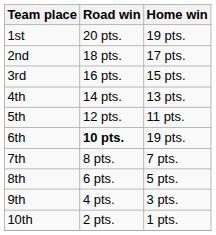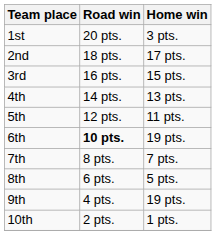 <table class="wikitable">
 <tr>
 <th>Team place</th>
 <th>Road win</th>
 <th>Home win</th>
 </tr>
 <tr>
 <td>1st</td>
 <td>20 pts.</td>
-<td>19 pts.</td>
+<td>3 pts.</td>
 </tr>
 <tr>
 <td>2nd</td>
 <td>18 pts.</td>
 <td>17 pts.</td>
 </tr>
 <tr>
 <td>3rd</td>
 <td>16 pts.</td>
 <td>15 pts.</td>
 </tr>
 <tr>
 <td>4th</td>
 <td>14 pts.</td>
 <td>13 pts.</td>
 </tr>
 <tr>
 <td>5th</td>
 <td>12 pts.</td>
 <td>11 pts.</td>
 </tr>
 <tr>
 <td>6th</td>
 <td><strong>10 pts.</strong></td>
 <td>19 pts.</td>
 </tr>
 <tr>
 <td>7th</td>
 <td>8 pts.</td>
 <td>7 pts.</td>
 </tr>
 <tr>
 <td>8th</td>
 <td>6 pts.</td>
 <td>5 pts.</td>
 </tr>
 <tr>
 <td>9th</td>
 <td>4 pts.</td>
-<td>3 pts.</td>
+<td>19 pts.</td>
 </tr>
 <tr>
 <td>10th</td>
 <td>2 pts.</td>
 <td>1 pts.</td>
 </tr>
 <tr>
 </tr>
 </table>
